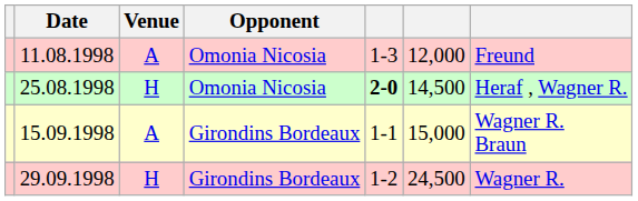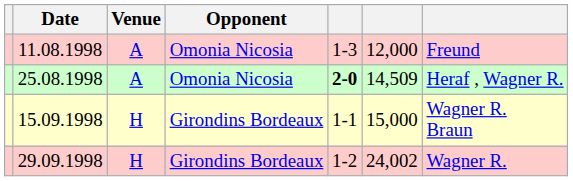 <table class="wikitable" Style="text-align: center">
 <tr>
 <th></th>
 <th>Date</th>
 <th>Venue</th>
 <th>Opponent</th>
 <th></th>
 <th></th>
 <th></th>
 </tr>
 <tr style="background:#fcc">
 <td></td>
 <td>11.08.1998</td>
 <td><a href='#'>A</a></td>
 <td align="left"><a href='#'>Omonia Nicosia</a> </td>
 <td>1-3</td>
 <td align="right">12,000</td>
 <td align="left"><a href='#'>Freund</a> </td>
 </tr>
 <tr style="background:#cfc">
 <td></td>
 <td>25.08.1998</td>
-<td><a href='#'>H</a></td>
+<td><a href='#'>A</a></td>
 <td align="left"><a href='#'>Omonia Nicosia</a> </td>
 <td><strong>2-0</strong></td>
-<td align="right">14,500</td>
+<td align="right">14,509</td>
 <td align="left"><a href='#'>Heraf</a> , <a href='#'>Wagner R.</a> </td>
 </tr>
 <tr style="background:#ffc">
 <td></td>
 <td>15.09.1998</td>
-<td><a href='#'>A</a></td>
+<td><a href='#'>H</a></td>
 <td align="left"><a href='#'>Girondins Bordeaux</a> </td>
 <td>1-1</td>
 <td align="right">15,000</td>
 <td align="left"><a href='#'>Wagner R.</a>  <br> <a href='#'>Braun</a> </td>
 </tr>
 <tr style="background:#fcc">
 <td></td>
 <td>29.09.1998</td>
 <td><a href='#'>H</a></td>
 <td align="left"><a href='#'>Girondins Bordeaux</a> </td>
 <td>1-2</td>
-<td align="right">24,500</td>
+<td align="right">24,002</td>
 <td align="left"><a href='#'>Wagner R.</a> </td>
 </tr>
 </table>
